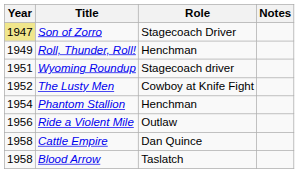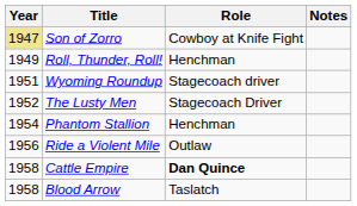 <table class="wikitable plainrowheaders sortable">
 <tr>
 <th scope="col">Year</th>
 <th scope="col">Title</th>
 <th scope="col">Role</th>
 <th scope="col" class="unsortable">Notes</th>
 </tr>
 <tr>
 <td style="background: khaki;">1947</td>
 <td><em><a href='#'>Son of Zorro</a></em></td>
-<td>Stagecoach Driver</td>
+<td>Cowboy at Knife Fight</td>
 <td></td>
 </tr>
 <tr>
 <td>1949</td>
 <td><em><a href='#'>Roll, Thunder, Roll!</a></em></td>
 <td>Henchman</td>
 <td></td>
 </tr>
 <tr>
 <td>1951</td>
 <td><em><a href='#'>Wyoming Roundup</a></em></td>
 <td>Stagecoach driver</td>
 <td></td>
 </tr>
 <tr>
 <td>1952</td>
 <td><em><a href='#'>The Lusty Men</a></em></td>
-<td>Cowboy at Knife Fight</td>
+<td>Stagecoach Driver</td>
 <td></td>
 </tr>
 <tr>
 <td>1954</td>
 <td><em><a href='#'>Phantom Stallion</a></em></td>
 <td>Henchman</td>
 <td></td>
 </tr>
 <tr>
 <td>1956</td>
 <td><em><a href='#'>Ride a Violent Mile</a></em></td>
 <td>Outlaw</td>
 <td></td>
 </tr>
 <tr>
 <td>1958</td>
 <td><em><a href='#'>Cattle Empire</a></em></td>
-<td>Dan Quince</td>
+<td><strong>Dan Quince</strong></td>
 <td></td>
 </tr>
 <tr>
 <td>1958</td>
 <td><em><a href='#'>Blood Arrow</a></em></td>
 <td>Taslatch</td>
 <td></td>
 </tr>
 </table>
